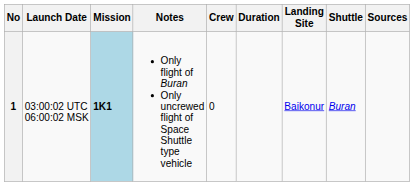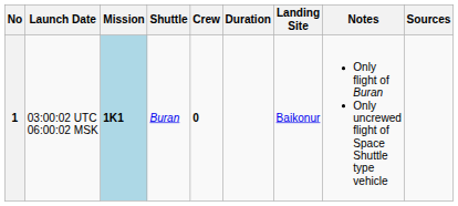 <table class="wikitable">
 <tr>
 <th scope="col" width="40">No</th>
 <th width="125">Launch Date</th>
 <th>Mission</th>
-<th>Notes</th>
+<th>Shuttle</th>
 <th>Crew</th>
 <th>Duration</th>
 <th>Landing Site</th>
-<th>Shuttle</th>
+<th>Notes</th>
 <th>Sources</th>
 </tr>
 <tr>
 <th scope="row">1</th>
 <td><br>03:00:02 UTC<br>06:00:02 MSK</td>
 <td style="background: lightblue;"><strong>1K1</strong></td>
-<td><br><ul><li>Only flight of <em>Buran</em></li><li>Only uncrewed flight of Space Shuttle type vehicle</li></ul></td>
-<td>0</td>
+<td><a href='#'><em>Buran</em></a></td>
+<td><strong>0</strong></td>
 <td></td>
 <td><a href='#'>Baikonur</a></td>
-<td><a href='#'><em>Buran</em></a></td>
+<td><br><ul><li>Only flight of <em>Buran</em></li><li>Only uncrewed flight of Space Shuttle type vehicle</li></ul></td>
 <td></td>
 </tr>
 </table>
